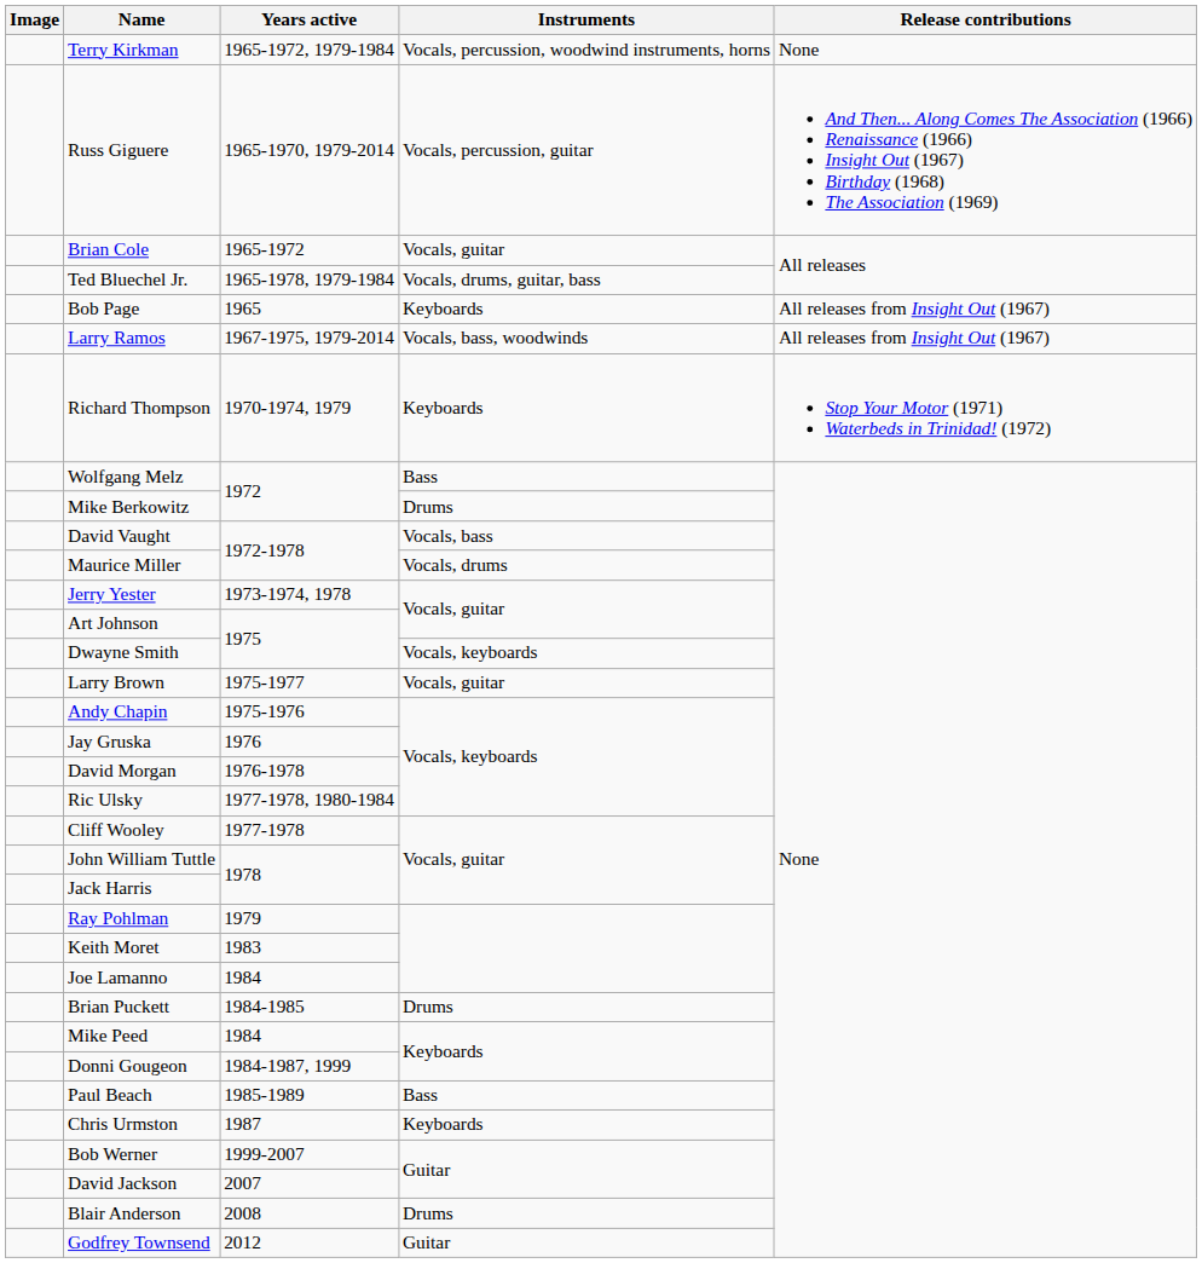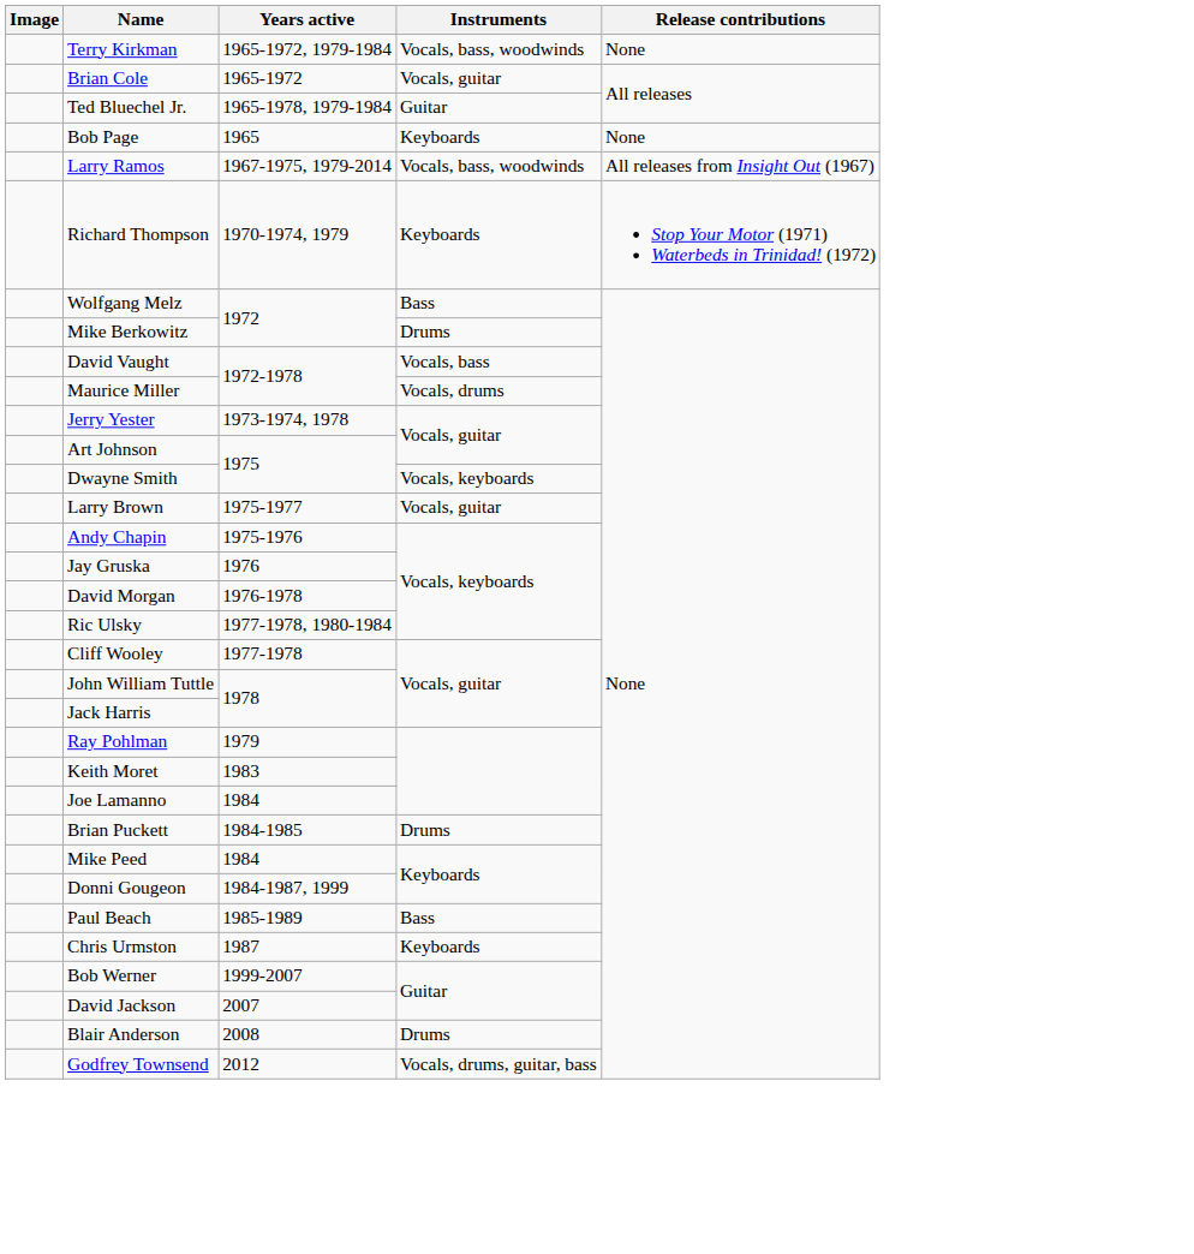 <table class="wikitable">
 <tr>
 <th>Image</th>
 <th>Name</th>
 <th>Years active</th>
 <th>Instruments</th>
 <th>Release contributions</th>
 </tr>
 <tr>
 <td></td>
 <td><a href='#'>Terry Kirkman</a></td>
 <td>1965-1972, 1979-1984 </td>
-<td>Vocals, percussion, woodwind instruments, horns</td>
+<td>Vocals, bass, woodwinds</td>
 <td>None</td>
-</tr>
-<tr>
-<td></td>
-<td>Russ Giguere</td>
-<td>1965-1970, 1979-2014</td>
-<td>Vocals, percussion, guitar</td>
-<td><br><ul><li><em><a href='#'>And Then... Along Comes The Association</a></em> (1966)</li><li><em><a href='#'>Renaissance</a></em> (1966)</li><li><em><a href='#'>Insight Out</a></em> (1967)</li><li><a href='#'><em>Birthday</em></a> (1968)</li><li><a href='#'><em>The Association</em></a> (1969)</li></ul></td>
 </tr>
 <tr>
 <td></td>
 <td><a href='#'>Brian Cole</a></td>
 <td>1965-1972 </td>
 <td>Vocals, guitar</td>
 <td rowspan="2">All releases</td>
 </tr>
 <tr>
 <td></td>
 <td>Ted Bluechel Jr.</td>
 <td>1965-1978, 1979-1984</td>
-<td>Vocals, drums, guitar, bass</td>
+<td>Guitar</td>
 </tr>
 <tr>
 <td></td>
 <td>Bob Page</td>
 <td>1965 </td>
 <td>Keyboards</td>
-<td>All releases from <em><a href='#'>Insight Out</a></em> (1967)</td>
+<td>None</td>
 </tr>
 <tr>
 <td></td>
 <td><a href='#'>Larry Ramos</a></td>
 <td>1967-1975, 1979-2014 </td>
 <td>Vocals, bass, woodwinds</td>
 <td>All releases from <em><a href='#'>Insight Out</a></em> (1967)</td>
 </tr>
 <tr>
 <td></td>
 <td>Richard Thompson</td>
 <td>1970-1974, 1979</td>
 <td>Keyboards</td>
 <td><br><ul><li><em><a href='#'>Stop Your Motor</a></em> (1971)</li><li><em><a href='#'>Waterbeds in Trinidad!</a></em> (1972)</li></ul></td>
 </tr>
 <tr>
 <td></td>
 <td>Wolfgang Melz</td>
 <td rowspan="2">1972</td>
 <td>Bass</td>
 <td rowspan="28">None</td>
 </tr>
 <tr>
 <td></td>
 <td>Mike Berkowitz</td>
 <td>Drums</td>
 </tr>
 <tr>
 <td></td>
 <td>David Vaught</td>
 <td rowspan="2">1972-1978 </td>
 <td>Vocals, bass</td>
 </tr>
 <tr>
 <td></td>
 <td>Maurice Miller</td>
 <td>Vocals, drums</td>
 </tr>
 <tr>
 <td></td>
 <td><a href='#'>Jerry Yester</a></td>
 <td>1973-1974, 1978</td>
 <td rowspan="2">Vocals, guitar</td>
 </tr>
 <tr>
 <td></td>
 <td>Art Johnson</td>
 <td rowspan="2">1975 </td>
 </tr>
 <tr>
 <td></td>
 <td>Dwayne Smith</td>
 <td>Vocals, keyboards</td>
 </tr>
 <tr>
 <td></td>
 <td>Larry Brown</td>
 <td>1975-1977</td>
 <td>Vocals, guitar</td>
 </tr>
 <tr>
 <td></td>
 <td><a href='#'>Andy Chapin</a></td>
 <td>1975-1976 </td>
 <td rowspan="4">Vocals, keyboards</td>
 </tr>
 <tr>
 <td></td>
 <td>Jay Gruska</td>
 <td>1976</td>
 </tr>
 <tr>
 <td></td>
 <td>David Morgan</td>
 <td>1976-1978</td>
 </tr>
 <tr>
 <td></td>
 <td>Ric Ulsky</td>
 <td>1977-1978, 1980-1984</td>
 </tr>
 <tr>
 <td></td>
 <td>Cliff Wooley</td>
 <td>1977-1978</td>
 <td rowspan="3">Vocals, guitar</td>
 </tr>
 <tr>
 <td></td>
 <td>John William Tuttle</td>
 <td rowspan="2">1978 </td>
 </tr>
 <tr>
 <td></td>
 <td>Jack Harris</td>
 </tr>
 <tr>
 <td></td>
 <td><a href='#'>Ray Pohlman</a></td>
 <td>1979 </td>
 </tr>
 <tr>
 <td></td>
 <td>Keith Moret</td>
 <td>1983</td>
 </tr>
 <tr>
 <td></td>
 <td>Joe Lamanno</td>
 <td>1984</td>
 </tr>
 <tr>
 <td></td>
 <td>Brian Puckett</td>
 <td>1984-1985</td>
 <td>Drums</td>
 </tr>
 <tr>
 <td></td>
 <td>Mike Peed</td>
 <td>1984</td>
 <td rowspan="2">Keyboards</td>
 </tr>
 <tr>
 <td></td>
 <td>Donni Gougeon</td>
 <td>1984-1987, 1999</td>
 </tr>
 <tr>
 <td></td>
 <td>Paul Beach</td>
 <td>1985-1989</td>
 <td>Bass</td>
 </tr>
 <tr>
 <td></td>
 <td>Chris Urmston</td>
 <td>1987</td>
 <td>Keyboards</td>
 </tr>
 <tr>
 <td></td>
 <td>Bob Werner</td>
 <td>1999-2007</td>
 <td rowspan="2">Guitar</td>
 </tr>
 <tr>
 <td></td>
 <td>David Jackson</td>
 <td>2007</td>
 </tr>
 <tr>
 <td></td>
 <td>Blair Anderson</td>
 <td>2008</td>
 <td>Drums</td>
 </tr>
 <tr>
 <td></td>
 <td><a href='#'>Godfrey Townsend</a></td>
 <td>2012</td>
-<td>Guitar</td>
+<td>Vocals, drums, guitar, bass</td>
 </tr>
 </table>
